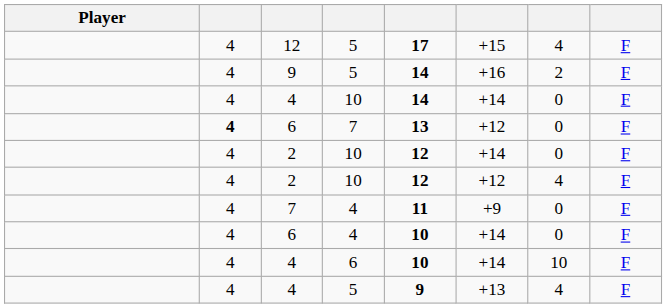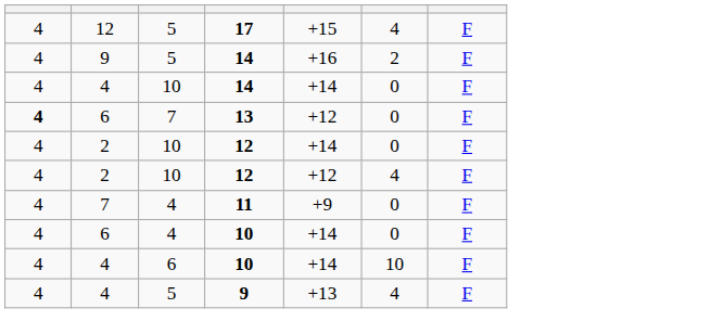 <table class="wikitable sortable" style="text-align:center;">
 <tr>
-<th width="175px">Player</th>
 <th width="50px"></th>
 <th width="50px"></th>
 <th width="50px"></th>
 <th width="60px"></th>
 <th width="60px"></th>
 <th width="50px"></th>
 <th width="60px"></th>
 </tr>
 <tr>
-<td align=left> </td>
 <td>4</td>
 <td>12</td>
 <td>5</td>
 <td><strong>17</strong></td>
 <td>+15</td>
 <td>4</td>
 <td><a href='#'>F</a></td>
 </tr>
 <tr>
-<td align=left> </td>
 <td>4</td>
 <td>9</td>
 <td>5</td>
 <td><strong>14</strong></td>
 <td>+16</td>
 <td>2</td>
 <td><a href='#'>F</a></td>
 </tr>
 <tr>
-<td align=left> </td>
 <td>4</td>
 <td>4</td>
 <td>10</td>
 <td><strong>14</strong></td>
 <td>+14</td>
 <td>0</td>
 <td><a href='#'>F</a></td>
 </tr>
 <tr>
-<td align=left> </td>
 <td><strong>4</strong></td>
 <td>6</td>
 <td>7</td>
 <td><strong>13</strong></td>
 <td>+12</td>
 <td>0</td>
 <td><a href='#'>F</a></td>
 </tr>
 <tr>
-<td align=left> </td>
 <td>4</td>
 <td>2</td>
 <td>10</td>
 <td><strong>12</strong></td>
 <td>+14</td>
 <td>0</td>
 <td><a href='#'>F</a></td>
 </tr>
 <tr>
-<td align=left> </td>
 <td>4</td>
 <td>2</td>
 <td>10</td>
 <td><strong>12</strong></td>
 <td>+12</td>
 <td>4</td>
 <td><a href='#'>F</a></td>
 </tr>
 <tr>
-<td align=left> </td>
 <td>4</td>
 <td>7</td>
 <td>4</td>
 <td><strong>11</strong></td>
 <td>+9</td>
 <td>0</td>
 <td><a href='#'>F</a></td>
 </tr>
 <tr>
-<td align=left> </td>
 <td>4</td>
 <td>6</td>
 <td>4</td>
 <td><strong>10</strong></td>
 <td>+14</td>
 <td>0</td>
 <td><a href='#'>F</a></td>
 </tr>
 <tr>
-<td align=left> </td>
 <td>4</td>
 <td>4</td>
 <td>6</td>
 <td><strong>10</strong></td>
 <td>+14</td>
 <td>10</td>
 <td><a href='#'>F</a></td>
 </tr>
 <tr>
-<td align=left> </td>
 <td>4</td>
 <td>4</td>
 <td>5</td>
 <td><strong>9</strong></td>
 <td>+13</td>
 <td>4</td>
 <td><a href='#'>F</a></td>
 </tr>
 </table>
